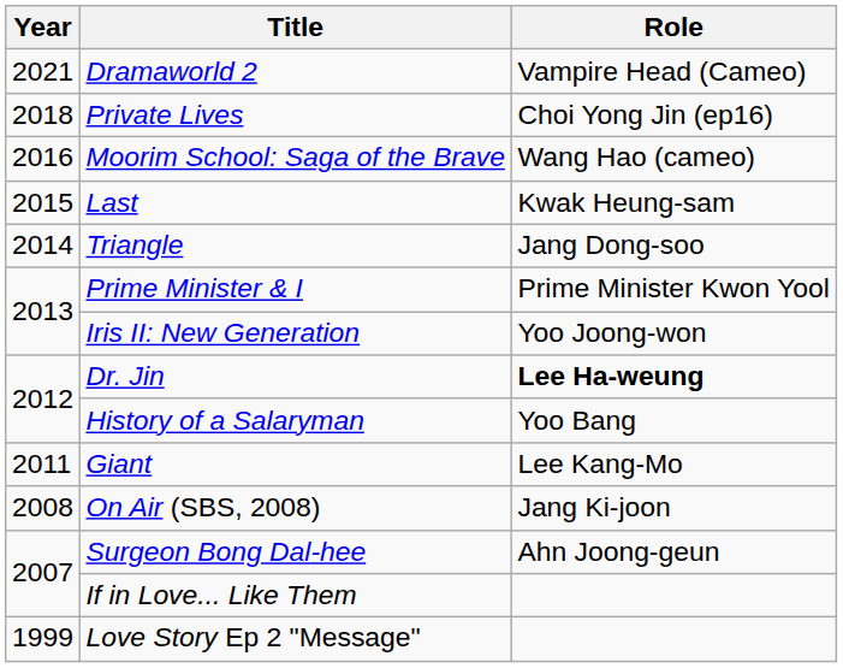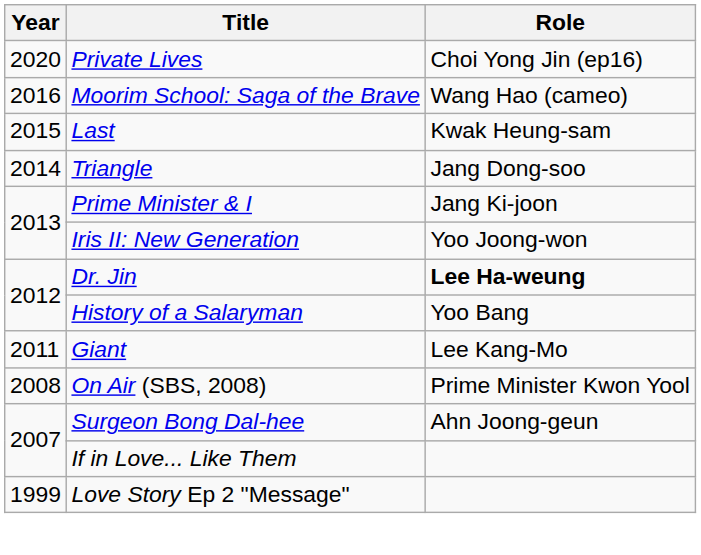 <table class="wikitable sortable">
 <tr>
 <th>Year</th>
 <th>Title</th>
 <th>Role</th>
 </tr>
 <tr>
-<td>2021</td>
-<td><em><a href='#'>Dramaworld 2</a></em></td>
-<td>Vampire Head (Cameo)</td>
-</tr>
-<tr>
-<td>2018</td>
+<td>2020</td>
 <td><em><a href='#'>Private Lives</a></em></td>
 <td>Choi Yong Jin (ep16)</td>
 </tr>
 <tr>
 <td>2016</td>
 <td><em><a href='#'>Moorim School: Saga of the Brave</a></em></td>
 <td>Wang Hao (cameo)</td>
 </tr>
 <tr>
 <td>2015</td>
 <td><em><a href='#'>Last</a></em></td>
 <td>Kwak Heung-sam</td>
 </tr>
 <tr>
 <td rowspan="1">2014</td>
 <td><em><a href='#'>Triangle</a></em></td>
 <td>Jang Dong-soo</td>
 </tr>
 <tr>
 <td rowspan="2">2013</td>
 <td><em><a href='#'>Prime Minister & I</a></em></td>
-<td>Prime Minister Kwon Yool</td>
+<td>Jang Ki-joon</td>
 </tr>
 <tr>
 <td><em><a href='#'>Iris II: New Generation</a></em></td>
 <td>Yoo Joong-won</td>
 </tr>
 <tr>
 <td rowspan="2">2012</td>
 <td><em><a href='#'>Dr. Jin</a></em></td>
 <td><strong>Lee Ha-weung</strong></td>
 </tr>
 <tr>
 <td><em><a href='#'>History of a Salaryman</a></em></td>
 <td>Yoo Bang</td>
 </tr>
 <tr>
 <td>2011</td>
 <td><em><a href='#'>Giant</a></em></td>
 <td>Lee Kang-Mo</td>
 </tr>
 <tr>
 <td>2008</td>
 <td><em><a href='#'>On Air</a></em> (SBS, 2008)</td>
-<td>Jang Ki-joon</td>
+<td>Prime Minister Kwon Yool</td>
 </tr>
 <tr>
 <td rowspan="2">2007</td>
 <td><em><a href='#'>Surgeon Bong Dal-hee</a></em></td>
 <td>Ahn Joong-geun</td>
 </tr>
 <tr>
 <td><em>If in Love... Like Them</em></td>
 <td></td>
 </tr>
 <tr>
 <td>1999</td>
 <td><em>Love Story</em> Ep 2 "Message"</td>
 <td></td>
 </tr>
 </table>
